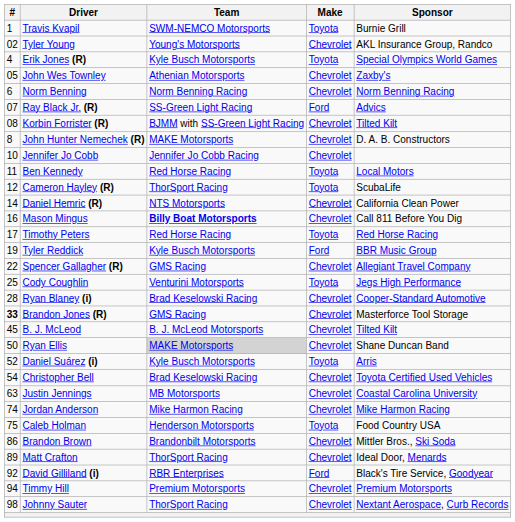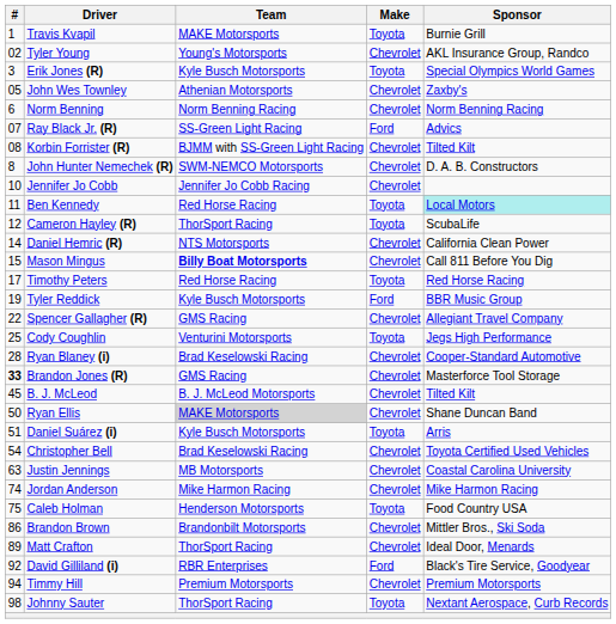 <table class="wikitable" style="font-size:95%">
 <tr>
 <th>#</th>
 <th>Driver</th>
 <th>Team</th>
 <th>Make</th>
 <th>Sponsor</th>
 </tr>
 <tr>
 <td>1</td>
 <td><a href='#'>Travis Kvapil</a></td>
-<td><a href='#'>SWM-NEMCO Motorsports</a></td>
+<td><a href='#'>MAKE Motorsports</a></td>
 <td><a href='#'>Toyota</a></td>
 <td>Burnie Grill</td>
 </tr>
 <tr>
 <td>02</td>
 <td><a href='#'>Tyler Young</a></td>
 <td><a href='#'>Young's Motorsports</a></td>
 <td><a href='#'>Chevrolet</a></td>
 <td>AKL Insurance Group, Randco</td>
 </tr>
 <tr>
-<td>4</td>
+<td>3</td>
 <td><a href='#'>Erik Jones</a> <strong>(R)</strong></td>
 <td><a href='#'>Kyle Busch Motorsports</a></td>
 <td><a href='#'>Toyota</a></td>
 <td><a href='#'>Special Olympics World Games</a></td>
 </tr>
 <tr>
 <td>05</td>
 <td><a href='#'>John Wes Townley</a></td>
 <td><a href='#'>Athenian Motorsports</a></td>
 <td><a href='#'>Chevrolet</a></td>
 <td><a href='#'>Zaxby's</a></td>
 </tr>
 <tr>
 <td>6</td>
 <td><a href='#'>Norm Benning</a></td>
 <td><a href='#'>Norm Benning Racing</a></td>
 <td><a href='#'>Chevrolet</a></td>
 <td><a href='#'>Norm Benning Racing</a></td>
 </tr>
 <tr>
 <td>07</td>
 <td><a href='#'>Ray Black Jr.</a> <strong>(R)</strong></td>
 <td><a href='#'>SS-Green Light Racing</a></td>
 <td><a href='#'>Ford</a></td>
 <td><a href='#'>Advics</a></td>
 </tr>
 <tr>
 <td>08</td>
 <td><a href='#'>Korbin Forrister</a> <strong>(R)</strong></td>
 <td><a href='#'>BJMM</a> with <a href='#'>SS-Green Light Racing</a></td>
 <td><a href='#'>Chevrolet</a></td>
 <td><a href='#'>Tilted Kilt</a></td>
 </tr>
 <tr>
 <td>8</td>
 <td><a href='#'>John Hunter Nemechek</a> <strong>(R)</strong></td>
-<td><a href='#'>MAKE Motorsports</a></td>
+<td><a href='#'>SWM-NEMCO Motorsports</a></td>
 <td><a href='#'>Chevrolet</a></td>
 <td>D. A. B. Constructors</td>
 </tr>
 <tr>
 <td>10</td>
 <td><a href='#'>Jennifer Jo Cobb</a></td>
 <td><a href='#'>Jennifer Jo Cobb Racing</a></td>
 <td><a href='#'>Chevrolet</a></td>
 <td></td>
 </tr>
 <tr>
 <td>11</td>
 <td><a href='#'>Ben Kennedy</a></td>
 <td><a href='#'>Red Horse Racing</a></td>
 <td><a href='#'>Toyota</a></td>
-<td><a href='#'>Local Motors</a></td>
+<td style="background: paleturquoise;"><a href='#'>Local Motors</a></td>
 </tr>
 <tr>
 <td>12</td>
 <td><a href='#'>Cameron Hayley</a> <strong>(R)</strong></td>
 <td><a href='#'>ThorSport Racing</a></td>
 <td><a href='#'>Toyota</a></td>
 <td>ScubaLife</td>
 </tr>
 <tr>
 <td>14</td>
 <td><a href='#'>Daniel Hemric</a> <strong>(R)</strong></td>
 <td><a href='#'>NTS Motorsports</a></td>
 <td><a href='#'>Chevrolet</a></td>
 <td>California Clean Power</td>
 </tr>
 <tr>
-<td>16</td>
+<td>15</td>
 <td><a href='#'>Mason Mingus</a></td>
 <td><strong><a href='#'>Billy Boat Motorsports</a></strong></td>
 <td><a href='#'>Chevrolet</a></td>
 <td>Call 811 Before You Dig</td>
 </tr>
 <tr>
 <td>17</td>
 <td><a href='#'>Timothy Peters</a></td>
 <td><a href='#'>Red Horse Racing</a></td>
 <td><a href='#'>Toyota</a></td>
 <td><a href='#'>Red Horse Racing</a></td>
 </tr>
 <tr>
 <td>19</td>
 <td><a href='#'>Tyler Reddick</a></td>
 <td><a href='#'>Kyle Busch Motorsports</a></td>
 <td><a href='#'>Ford</a></td>
 <td><a href='#'>BBR Music Group</a></td>
 </tr>
 <tr>
 <td>22</td>
 <td><a href='#'>Spencer Gallagher</a> <strong>(R)</strong></td>
 <td><a href='#'>GMS Racing</a></td>
 <td><a href='#'>Chevrolet</a></td>
 <td><a href='#'>Allegiant Travel Company</a></td>
 </tr>
 <tr>
 <td>25</td>
 <td><a href='#'>Cody Coughlin</a></td>
 <td><a href='#'>Venturini Motorsports</a></td>
 <td><a href='#'>Toyota</a></td>
 <td><a href='#'>Jegs High Performance</a></td>
 </tr>
 <tr>
 <td>28</td>
 <td><a href='#'>Ryan Blaney</a> <strong>(i)</strong></td>
 <td><a href='#'>Brad Keselowski Racing</a></td>
 <td><a href='#'>Chevrolet</a></td>
 <td><a href='#'>Cooper-Standard Automotive</a></td>
 </tr>
 <tr>
 <td><strong>33</strong></td>
 <td><a href='#'>Brandon Jones</a> <strong>(R)</strong></td>
 <td><a href='#'>GMS Racing</a></td>
 <td><a href='#'>Chevrolet</a></td>
 <td>Masterforce Tool Storage</td>
 </tr>
 <tr>
 <td>45</td>
 <td><a href='#'>B. J. McLeod</a></td>
 <td><a href='#'>B. J. McLeod Motorsports</a></td>
 <td><a href='#'>Chevrolet</a></td>
 <td><a href='#'>Tilted Kilt</a></td>
 </tr>
 <tr>
 <td>50</td>
 <td><a href='#'>Ryan Ellis</a></td>
 <td style="background: lightgrey;"><a href='#'>MAKE Motorsports</a></td>
 <td><a href='#'>Chevrolet</a></td>
 <td>Shane Duncan Band</td>
 </tr>
 <tr>
-<td>52</td>
+<td>51</td>
 <td><a href='#'>Daniel Suárez</a> <strong>(i)</strong></td>
 <td><a href='#'>Kyle Busch Motorsports</a></td>
 <td><a href='#'>Toyota</a></td>
 <td><a href='#'>Arris</a></td>
 </tr>
 <tr>
 <td>54</td>
 <td><a href='#'>Christopher Bell</a></td>
 <td><a href='#'>Brad Keselowski Racing</a></td>
 <td><a href='#'>Chevrolet</a></td>
 <td><a href='#'>Toyota Certified Used Vehicles</a></td>
 </tr>
 <tr>
 <td>63</td>
 <td><a href='#'>Justin Jennings</a></td>
 <td><a href='#'>MB Motorsports</a></td>
 <td><a href='#'>Chevrolet</a></td>
 <td><a href='#'>Coastal Carolina University</a></td>
 </tr>
 <tr>
 <td>74</td>
 <td><a href='#'>Jordan Anderson</a></td>
 <td><a href='#'>Mike Harmon Racing</a></td>
 <td><a href='#'>Chevrolet</a></td>
 <td><a href='#'>Mike Harmon Racing</a></td>
 </tr>
 <tr>
 <td>75</td>
 <td><a href='#'>Caleb Holman</a></td>
 <td><a href='#'>Henderson Motorsports</a></td>
 <td><a href='#'>Toyota</a></td>
 <td>Food Country USA</td>
 </tr>
 <tr>
 <td>86</td>
 <td><a href='#'>Brandon Brown</a></td>
 <td><a href='#'>Brandonbilt Motorsports</a></td>
 <td><a href='#'>Chevrolet</a></td>
 <td>Mittler Bros., <a href='#'>Ski Soda</a></td>
 </tr>
 <tr>
 <td>89</td>
 <td><a href='#'>Matt Crafton</a></td>
 <td><a href='#'>ThorSport Racing</a></td>
 <td><a href='#'>Chevrolet</a></td>
 <td>Ideal Door, <a href='#'>Menards</a></td>
 </tr>
 <tr>
 <td>92</td>
 <td><a href='#'>David Gilliland</a> <strong>(i)</strong></td>
 <td><a href='#'>RBR Enterprises</a></td>
 <td><a href='#'>Ford</a></td>
 <td>Black's Tire Service, <a href='#'>Goodyear</a></td>
 </tr>
 <tr>
 <td>94</td>
 <td><a href='#'>Timmy Hill</a></td>
 <td><a href='#'>Premium Motorsports</a></td>
 <td><a href='#'>Chevrolet</a></td>
 <td><a href='#'>Premium Motorsports</a></td>
 </tr>
 <tr>
 <td>98</td>
 <td><a href='#'>Johnny Sauter</a></td>
 <td><a href='#'>ThorSport Racing</a></td>
-<td><a href='#'>Chevrolet</a></td>
+<td><a href='#'>Toyota</a></td>
 <td><a href='#'>Nextant Aerospace</a>, <a href='#'>Curb Records</a></td>
 </tr>
 <tr>
 <th colspan="5"></th>
 </tr>
 </table>
